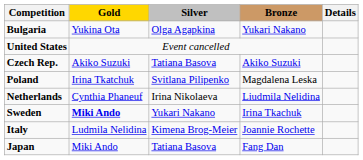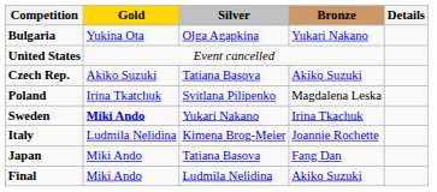 <table class="wikitable">
 <tr>
 <th>Competition</th>
 <td align=center bgcolor=gold><strong>Gold</strong></td>
 <td align=center bgcolor=silver><strong>Silver</strong></td>
 <td align=center bgcolor=cc9966><strong>Bronze</strong></td>
 <th>Details</th>
 </tr>
 <tr>
 <td><strong>Bulgaria</strong></td>
 <td> <a href='#'>Yukina Ota</a></td>
 <td> <a href='#'>Olga Agapkina</a></td>
 <td> <a href='#'>Yukari Nakano</a></td>
 <td></td>
 </tr>
 <tr>
 <td><strong>United States</strong></td>
 <td colspan=3 align=center><em>Event cancelled</em></td>
 <td></td>
 </tr>
 <tr>
 <td><strong>Czech Rep.</strong></td>
 <td> <a href='#'>Akiko Suzuki</a></td>
 <td> <a href='#'>Tatiana Basova</a></td>
 <td> <a href='#'>Akiko Suzuki</a></td>
 <td></td>
 </tr>
 <tr>
 <td><strong>Poland</strong></td>
 <td> <a href='#'>Irina Tkatchuk</a></td>
 <td> <a href='#'>Svitlana Pilipenko</a></td>
 <td> Magdalena Leska</td>
 <td></td>
 </tr>
 <tr>
-<td><strong>Netherlands</strong></td>
-<td> <a href='#'>Cynthia Phaneuf</a></td>
-<td> Irina Nikolaeva</td>
-<td> <a href='#'>Liudmila Nelidina</a></td>
-<td></td>
-</tr>
-<tr>
 <td><strong>Sweden</strong></td>
 <td><strong> <a href='#'>Miki Ando</a></strong></td>
 <td> <a href='#'>Yukari Nakano</a></td>
 <td> <a href='#'>Irina Tkachuk</a></td>
 <td></td>
 </tr>
 <tr>
 <td><strong>Italy</strong></td>
 <td> <a href='#'>Ludmila Nelidina</a></td>
 <td> <a href='#'>Kimena Brog-Meier</a></td>
 <td> <a href='#'>Joannie Rochette</a></td>
 <td></td>
 </tr>
 <tr>
 <td><strong>Japan</strong></td>
 <td> <a href='#'>Miki Ando</a></td>
 <td> <a href='#'>Tatiana Basova</a></td>
 <td> <a href='#'>Fang Dan</a></td>
 <td></td>
 </tr>
+<tr>
+<td><strong>Final</strong></td>
+<td> <a href='#'>Miki Ando</a></td>
+<td> <a href='#'>Ludmila Nelidina</a></td>
+<td> <a href='#'>Akiko Suzuki</a></td>
+<td></td>
+</tr>
 </table>
